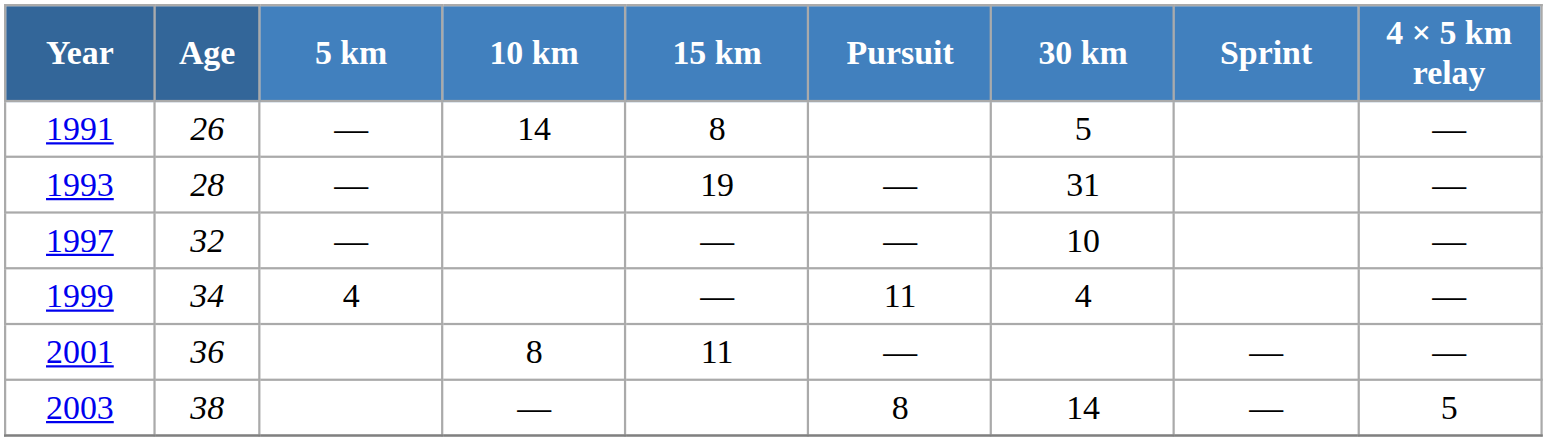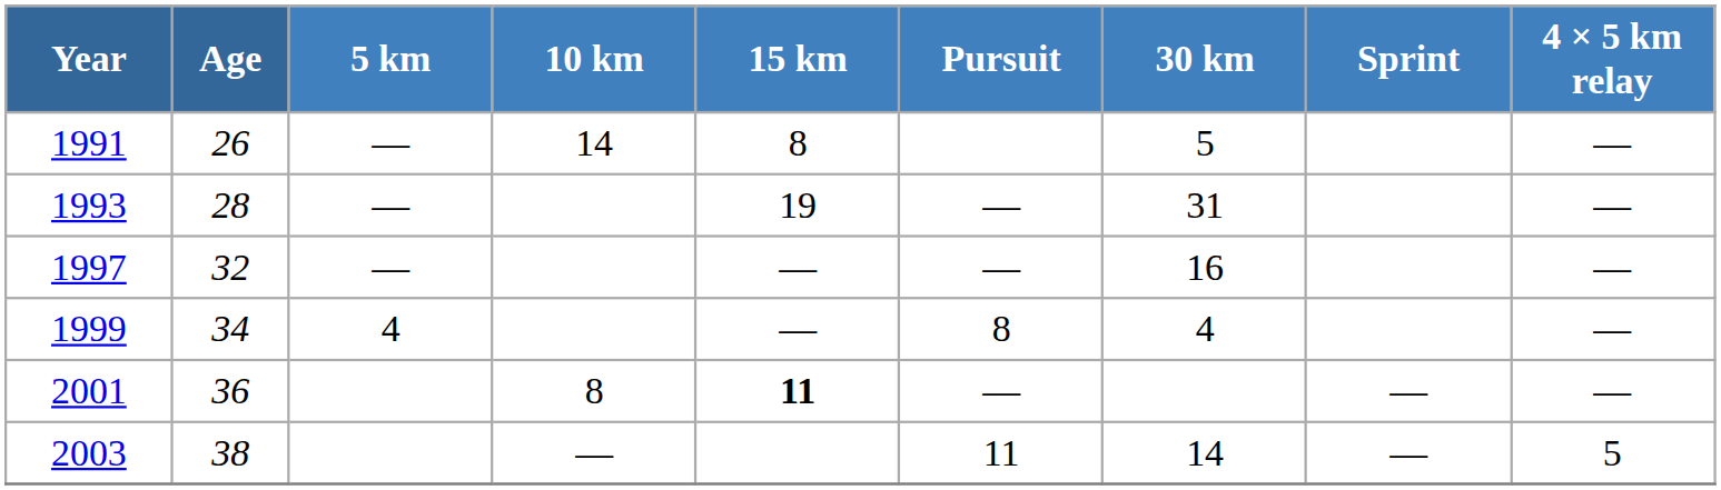 <table class="wikitable" style="font-size:95%; text-align:center; border:grey solid 1px; border-collapse:collapse; background:#ffffff;">
 <tr>
 <th style="background-color:#369; color:white; width:60px;"> Year </th>
 <th style="background-color:#369; color:white; width:40px;"> Age </th>
 <th style="background-color:#4180be; color:white; width:75px;"> 5 km </th>
 <th style="background-color:#4180be; color:white; width:75px;"> 10 km </th>
 <th style="background-color:#4180be; color:white; width:75px;"> 15 km </th>
 <th style="background-color:#4180be; color:white; width:75px;"> Pursuit </th>
 <th style="background-color:#4180be; color:white; width:75px;"> 30 km </th>
 <th style="background-color:#4180be; color:white; width:75px;"> Sprint </th>
 <th style="background-color:#4180be; color:white; width:75px;"> 4 × 5 km <br> relay </th>
 </tr>
 <tr>
 <td><a href='#'>1991</a></td>
 <td><em>26</em></td>
 <td>—</td>
 <td>14</td>
 <td>8</td>
 <td></td>
 <td>5</td>
 <td></td>
 <td>—</td>
 </tr>
 <tr>
 <td><a href='#'>1993</a></td>
 <td><em>28</em></td>
 <td>—</td>
 <td></td>
 <td>19</td>
 <td>—</td>
 <td>31</td>
 <td></td>
 <td>—</td>
 </tr>
 <tr>
 <td><a href='#'>1997</a></td>
 <td><em>32</em></td>
 <td>—</td>
 <td></td>
 <td>—</td>
 <td>—</td>
-<td>10</td>
+<td>16</td>
 <td></td>
 <td>—</td>
 </tr>
 <tr>
 <td><a href='#'>1999</a></td>
 <td><em>34</em></td>
 <td>4</td>
 <td></td>
 <td>—</td>
-<td>11</td>
+<td>8</td>
 <td>4</td>
 <td></td>
 <td>—</td>
 </tr>
 <tr>
 <td><a href='#'>2001</a></td>
 <td><em>36</em></td>
 <td></td>
 <td>8</td>
-<td>11</td>
+<td><strong>11</strong></td>
 <td>—</td>
 <td></td>
 <td>—</td>
 <td>—</td>
 </tr>
 <tr>
 <td><a href='#'>2003</a></td>
 <td><em>38</em></td>
 <td></td>
 <td>—</td>
 <td></td>
-<td>8</td>
+<td>11</td>
 <td>14</td>
 <td>—</td>
 <td>5</td>
 </tr>
 <tr>
 </tr>
 </table>
